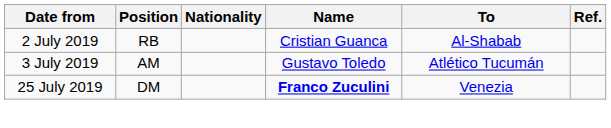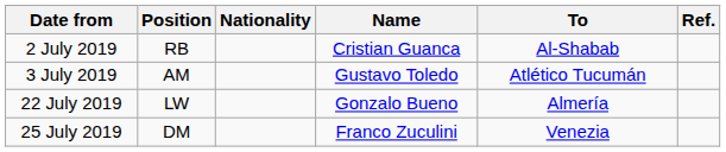 <table class="wikitable" style="text-align:center; font-size:90%; ">
 <tr>
 <th style="background:#; color:#; width:100px;">Date from</th>
 <th style="background:#; color:#; width:50px;">Position</th>
 <th style="background:#; color:#; width:50px;">Nationality</th>
 <th style="background:#; color:#; width:125px;">Name</th>
 <th style="background:#; color:#; width:155px;">To</th>
 <th style="background:#; color:#; width:25px;">Ref.</th>
 </tr>
 <tr>
 <td>2 July 2019</td>
 <td>RB</td>
 <td></td>
 <td><a href='#'>Cristian Guanca</a></td>
 <td> <a href='#'>Al-Shabab</a></td>
 <td></td>
 </tr>
 <tr>
 <td>3 July 2019</td>
 <td>AM</td>
 <td></td>
 <td><a href='#'>Gustavo Toledo</a></td>
 <td> <a href='#'>Atlético Tucumán</a></td>
 <td></td>
 </tr>
 <tr>
+<td>22 July 2019</td>
+<td>LW</td>
+<td></td>
+<td><a href='#'>Gonzalo Bueno</a></td>
+<td> <a href='#'>Almería</a></td>
+<td></td>
+</tr>
+<tr>
 <td>25 July 2019</td>
 <td>DM</td>
 <td></td>
-<td><strong><a href='#'>Franco Zuculini</a></strong></td>
+<td><a href='#'>Franco Zuculini</a></td>
 <td> <a href='#'>Venezia</a></td>
 <td></td>
 </tr>
 </table>
